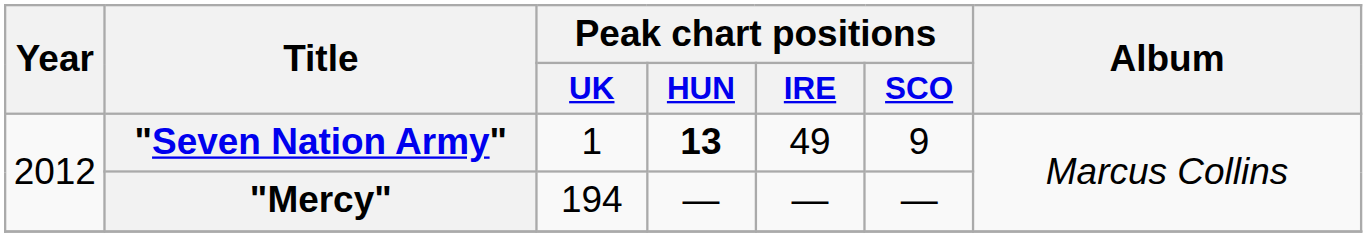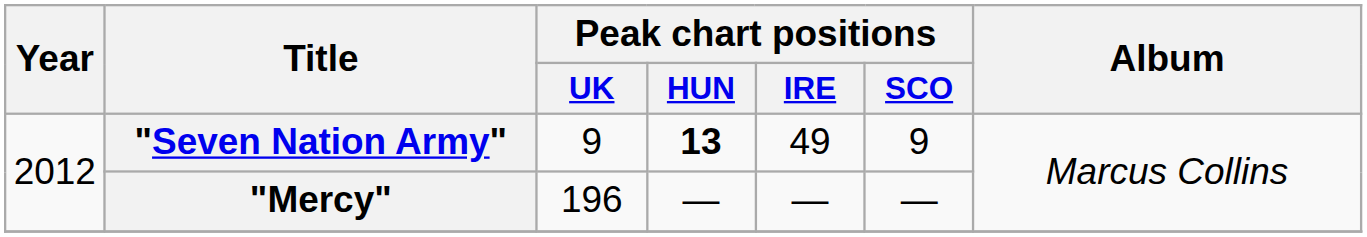 <table class="wikitable plainrowheaders" style="text-align:center;">
 <tr>
 <th scope="col" rowspan="2">Year</th>
 <th scope="col" rowspan="2" width="180">Title</th>
 <th scope="col" colspan="4">Peak chart positions</th>
 <th scope="col" rowspan="2" width="160">Album</th>
 </tr>
 <tr>
 <th scope="col" style="width:3em;font-size:85%;"><a href='#'>UK</a></th>
 <th scope="col" style="width:3em;font-size:85%;"><a href='#'>HUN</a></th>
 <th scope="col" style="width:3em;font-size:85%;"><a href='#'>IRE</a></th>
 <th scope="col" style="width:3em;font-size:85%;"><a href='#'>SCO</a></th>
 </tr>
 <tr>
 <td rowspan="2">2012</td>
 <th scope="row">"<a href='#'>Seven Nation Army</a>"</th>
-<td>1</td>
+<td>9</td>
 <td><strong>13</strong></td>
 <td>49</td>
 <td>9</td>
 <td rowspan=2><em>Marcus Collins</em></td>
 </tr>
 <tr>
 <th scope="row">"Mercy"</th>
-<td>194</td>
+<td>196</td>
 <td>—</td>
 <td>—</td>
 <td>—</td>
 </tr>
 <tr>
 </tr>
 </table>
